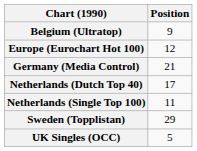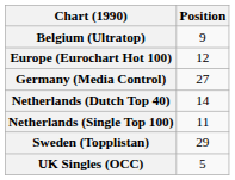 <table class="wikitable sortable plainrowheaders" style="text-align:center">
 <tr>
 <th scope="col">Chart (1990)</th>
 <th scope="col">Position</th>
 </tr>
 <tr>
 <th scope="row">Belgium (Ultratop)</th>
 <td>9</td>
 </tr>
 <tr>
 <th scope="row">Europe (Eurochart Hot 100)</th>
 <td>12</td>
 </tr>
 <tr>
 <th scope="row">Germany (Media Control)</th>
-<td>21</td>
+<td>27</td>
 </tr>
 <tr>
 <th scope="row">Netherlands (Dutch Top 40)</th>
-<td>17</td>
+<td>14</td>
 </tr>
 <tr>
 <th scope="row">Netherlands (Single Top 100)</th>
 <td>11</td>
 </tr>
 <tr>
 <th scope="row">Sweden (Topplistan)</th>
 <td>29</td>
 </tr>
 <tr>
 <th scope="row">UK Singles (OCC)</th>
 <td>5</td>
 </tr>
 </table>
